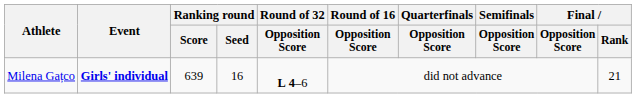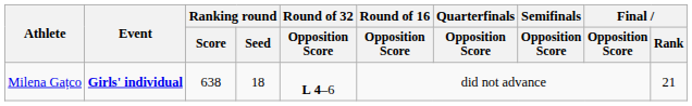 <table class="wikitable" style="font-size:90%">
 <tr>
 <th rowspan=2>Athlete</th>
 <th rowspan=2>Event</th>
 <th colspan="2">Ranking round</th>
 <th>Round of 32</th>
 <th>Round of 16</th>
 <th>Quarterfinals</th>
 <th>Semifinals</th>
 <th colspan="2">Final / </th>
 </tr>
 <tr style="font-size:95%">
 <th>Score</th>
 <th>Seed</th>
 <th>Opposition<br>Score</th>
 <th>Opposition<br>Score</th>
 <th>Opposition<br>Score</th>
 <th>Opposition<br>Score</th>
 <th>Opposition<br>Score</th>
 <th>Rank</th>
 </tr>
 <tr align=center>
 <td align=left><a href='#'>Milena Gațco</a></td>
 <td align=left><strong><a href='#'>Girls' individual</a></strong></td>
-<td>639</td>
-<td>16</td>
+<td>638</td>
+<td>18</td>
 <td><br><strong>L</strong> <strong>4</strong>–6</td>
 <td colspan=4>did not advance</td>
 <td>21</td>
 </tr>
 </table>
